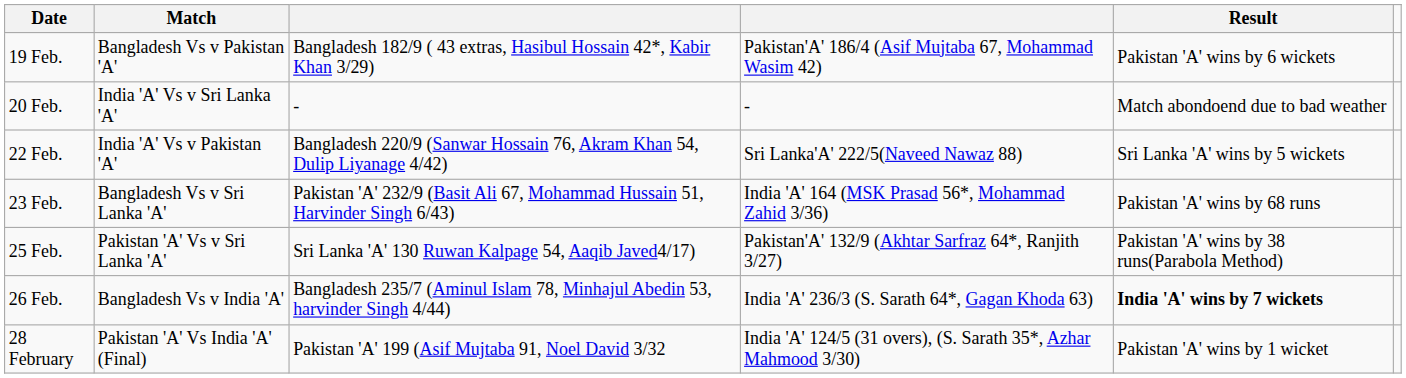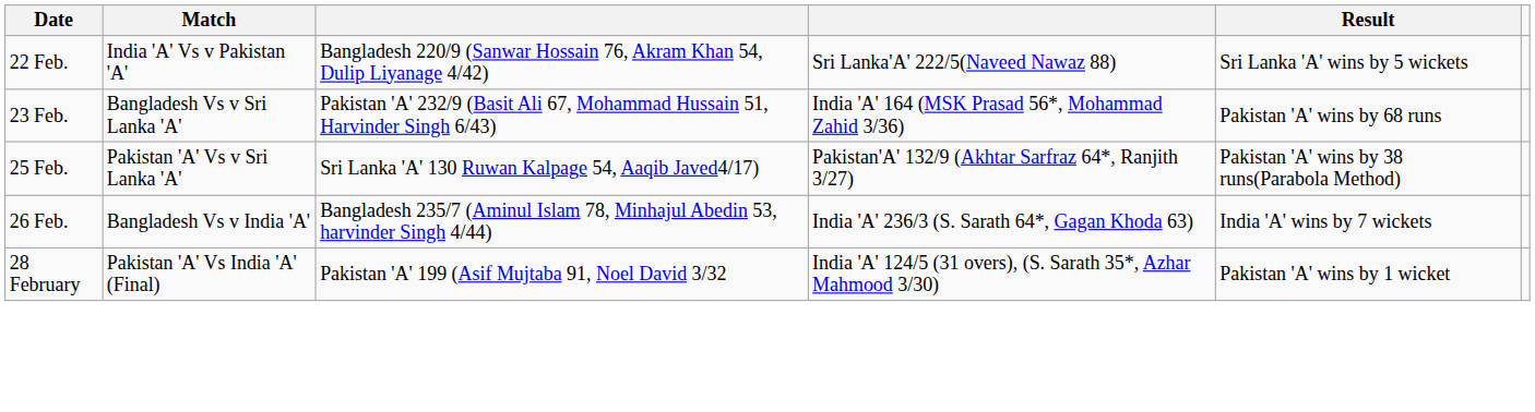 <table class="wikitable">
 <tr style="background:#efefef;">
 <th>Date</th>
 <th>Match</th>
 <th></th>
 <th></th>
 <th>Result</th>
-</tr>
-<tr>
-<td>19 Feb.</td>
-<td>Bangladesh Vs v Pakistan 'A'</td>
-<td>Bangladesh 182/9 ( 43 extras, <a href='#'>Hasibul Hossain</a> 42*, <a href='#'>Kabir Khan</a> 3/29)</td>
-<td>Pakistan'A' 186/4 (<a href='#'>Asif Mujtaba</a> 67, <a href='#'>Mohammad Wasim</a> 42)</td>
-<td>Pakistan 'A' wins by 6 wickets</td>
-<td></td>
-</tr>
-<tr>
-<td>20 Feb.</td>
-<td>India 'A' Vs v Sri Lanka 'A'</td>
-<td>-</td>
-<td>-</td>
-<td>Match abondoend due to bad weather</td>
-<td></td>
 </tr>
 <tr>
 <td>22 Feb.</td>
 <td>India 'A' Vs v Pakistan 'A'</td>
 <td>Bangladesh 220/9 (<a href='#'>Sanwar Hossain</a> 76, <a href='#'>Akram Khan</a> 54, <a href='#'>Dulip Liyanage</a> 4/42)</td>
 <td>Sri Lanka'A' 222/5(<a href='#'>Naveed Nawaz</a> 88)</td>
 <td>Sri Lanka 'A' wins by 5 wickets</td>
 <td></td>
 </tr>
 <tr>
 <td>23 Feb.</td>
 <td>Bangladesh Vs v Sri Lanka 'A'</td>
 <td>Pakistan 'A' 232/9 (<a href='#'>Basit Ali</a> 67, <a href='#'>Mohammad Hussain</a> 51, <a href='#'>Harvinder Singh</a> 6/43)</td>
 <td>India 'A' 164 (<a href='#'>MSK Prasad</a> 56*, <a href='#'>Mohammad Zahid</a> 3/36)</td>
 <td>Pakistan 'A' wins by 68 runs</td>
 <td></td>
 </tr>
 <tr>
 <td>25 Feb.</td>
 <td>Pakistan 'A' Vs v Sri Lanka 'A'</td>
 <td>Sri Lanka 'A' 130 <a href='#'>Ruwan Kalpage</a> 54, <a href='#'>Aaqib Javed</a>4/17)</td>
 <td>Pakistan'A' 132/9 (<a href='#'>Akhtar Sarfraz</a> 64*, Ranjith 3/27)</td>
 <td>Pakistan 'A' wins by 38 runs(Parabola Method)</td>
 <td></td>
 </tr>
 <tr>
 <td>26 Feb.</td>
 <td>Bangladesh Vs v India 'A'</td>
 <td>Bangladesh 235/7 (<a href='#'>Aminul Islam</a> 78, <a href='#'>Minhajul Abedin</a> 53, <a href='#'>harvinder Singh</a> 4/44)</td>
 <td>India 'A' 236/3 (S. Sarath 64*, <a href='#'>Gagan Khoda</a> 63)</td>
-<td><strong>India 'A' wins by 7 wickets</strong></td>
+<td>India 'A' wins by 7 wickets</td>
 <td></td>
 </tr>
 <tr>
 <td>28 February</td>
 <td>Pakistan 'A' Vs India 'A' (Final)</td>
 <td>Pakistan 'A' 199 (<a href='#'>Asif Mujtaba</a> 91, <a href='#'>Noel David</a> 3/32</td>
 <td>India 'A' 124/5 (31 overs), (S. Sarath 35*, <a href='#'>Azhar Mahmood</a> 3/30)</td>
 <td>Pakistan 'A' wins by 1 wicket</td>
 <td></td>
 </tr>
 </table>
